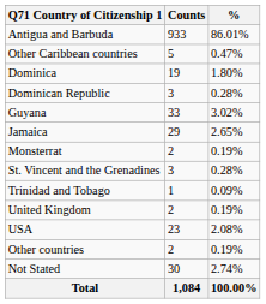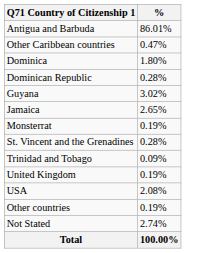 <table class="wikitable sortable">
 <tr>
 <th>Q71 Country of Citizenship 1</th>
-<th>Counts</th>
 <th>%</th>
 </tr>
 <tr>
 <td>Antigua and Barbuda</td>
-<td>933</td>
 <td>86.01%</td>
 </tr>
 <tr>
 <td>Other Caribbean countries</td>
-<td>5</td>
 <td>0.47%</td>
 </tr>
 <tr>
 <td>Dominica</td>
-<td>19</td>
 <td>1.80%</td>
 </tr>
 <tr>
 <td>Dominican Republic</td>
-<td>3</td>
 <td>0.28%</td>
 </tr>
 <tr>
 <td>Guyana</td>
-<td>33</td>
 <td>3.02%</td>
 </tr>
 <tr>
 <td>Jamaica</td>
-<td>29</td>
 <td>2.65%</td>
 </tr>
 <tr>
 <td>Monsterrat</td>
-<td>2</td>
 <td>0.19%</td>
 </tr>
 <tr>
 <td>St. Vincent and the Grenadines</td>
-<td>3</td>
 <td>0.28%</td>
 </tr>
 <tr>
 <td>Trinidad and Tobago</td>
-<td>1</td>
 <td>0.09%</td>
 </tr>
 <tr>
 <td>United Kingdom</td>
-<td>2</td>
 <td>0.19%</td>
 </tr>
 <tr>
 <td>USA</td>
-<td>23</td>
 <td>2.08%</td>
 </tr>
 <tr>
 <td>Other countries</td>
-<td>2</td>
 <td>0.19%</td>
 </tr>
 <tr>
 <td>Not Stated</td>
-<td>30</td>
 <td>2.74%</td>
 </tr>
 <tr>
 <th>Total</th>
-<th>1,084</th>
 <th>100.00%</th>
 </tr>
 </table>
